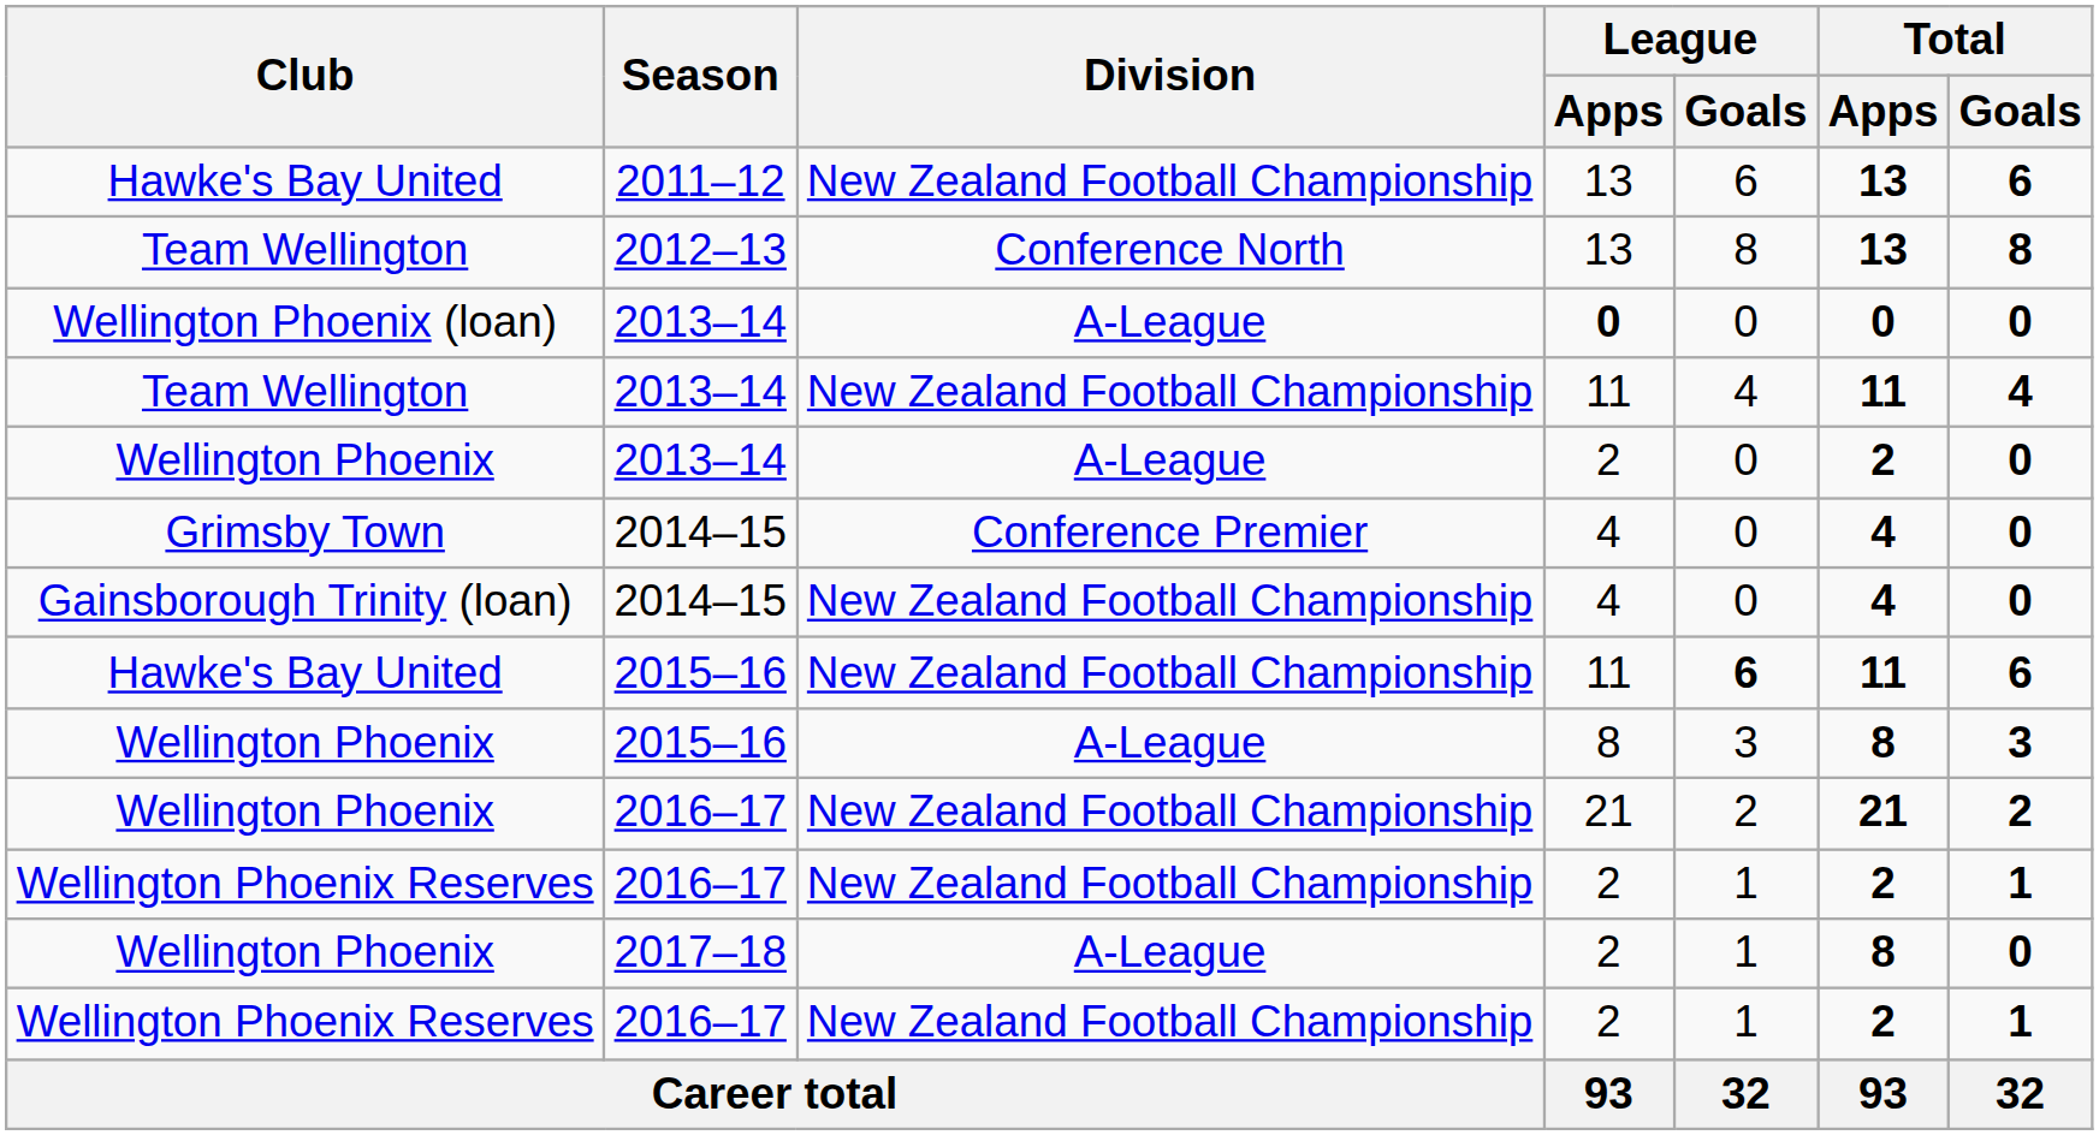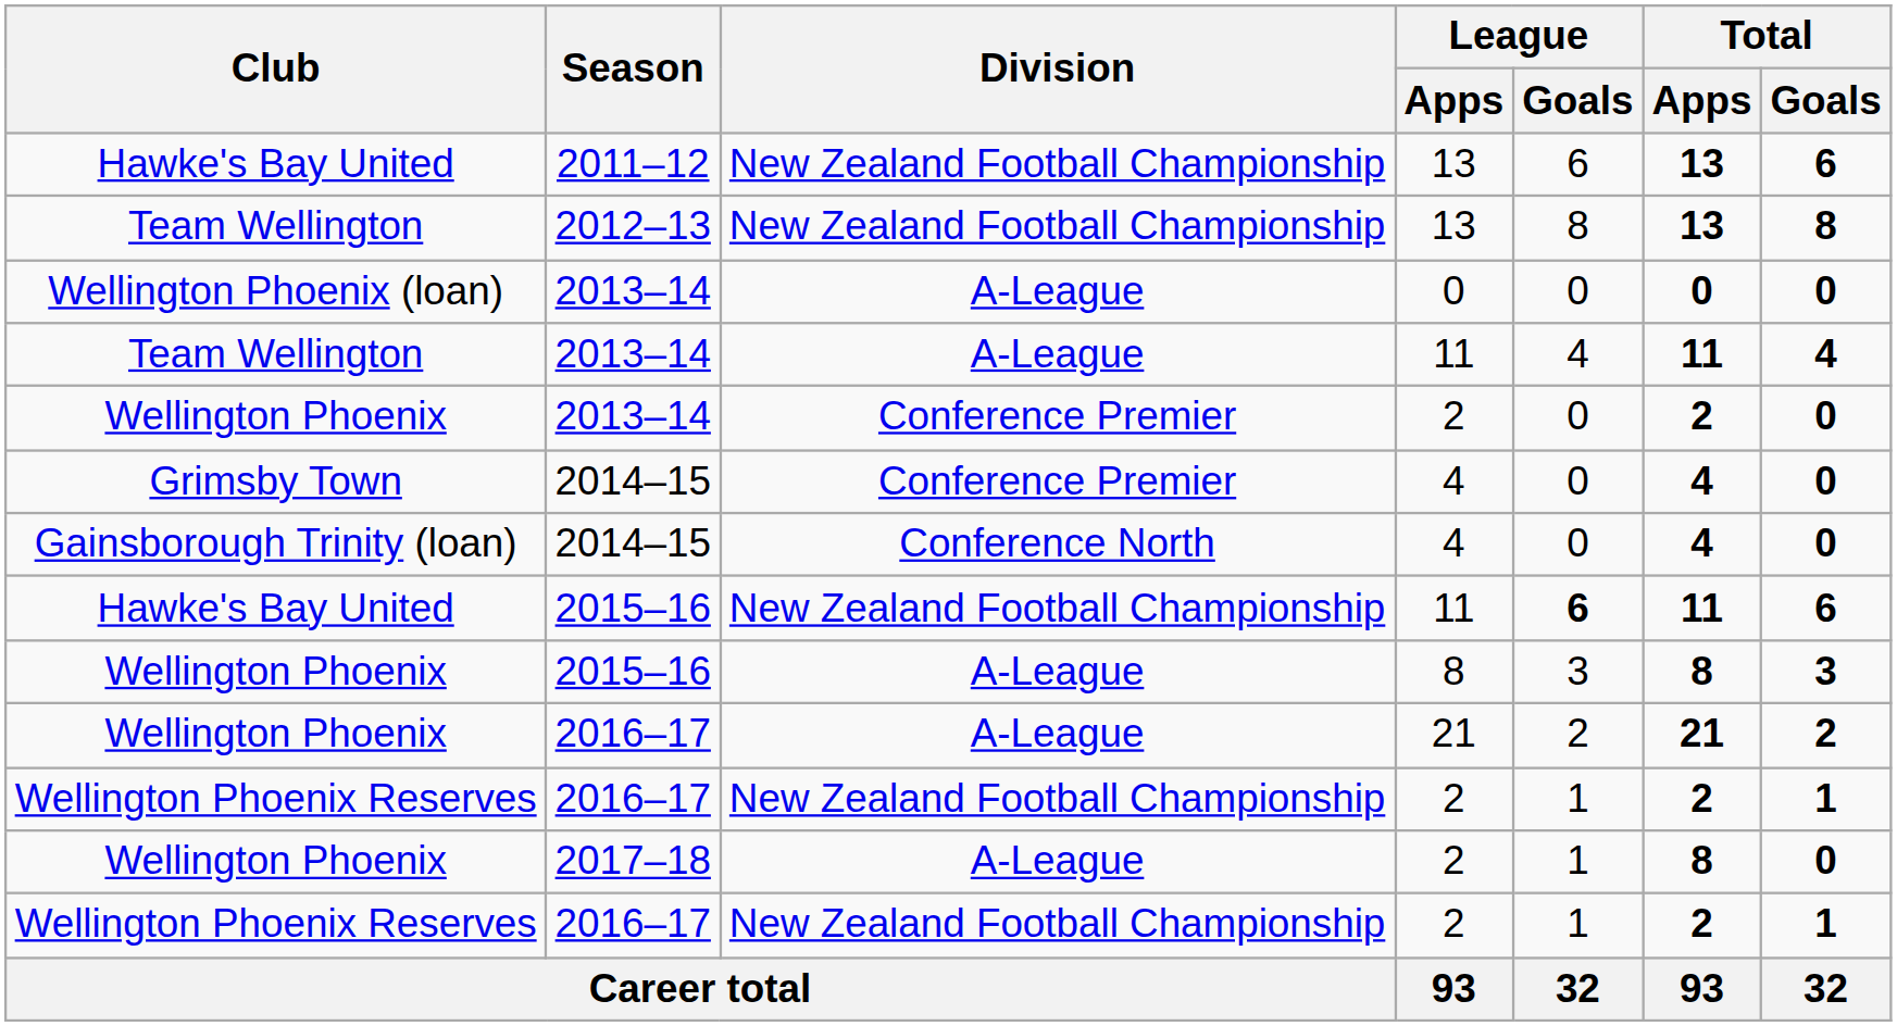 <table class="wikitable" style="text-align:center;">
 <tr>
 <th rowspan="2">Club</th>
 <th rowspan="2">Season</th>
 <th rowspan="2">Division</th>
 <th colspan="2">League</th>
 <th colspan="2">Total</th>
 </tr>
 <tr>
 <th>Apps</th>
 <th>Goals</th>
 <th>Apps</th>
 <th>Goals</th>
 </tr>
 <tr>
 <td><a href='#'>Hawke's Bay United</a></td>
 <td><a href='#'>2011–12</a></td>
 <td><a href='#'>New Zealand Football Championship</a></td>
 <td>13</td>
 <td>6</td>
 <td><strong>13</strong></td>
 <td><strong>6</strong></td>
 </tr>
 <tr>
 <td><a href='#'>Team Wellington</a></td>
 <td><a href='#'>2012–13</a></td>
-<td><a href='#'>Conference North</a></td>
+<td><a href='#'>New Zealand Football Championship</a></td>
 <td>13</td>
 <td>8</td>
 <td><strong>13</strong></td>
 <td><strong>8</strong></td>
 </tr>
 <tr>
 <td><a href='#'>Wellington Phoenix</a> (loan)</td>
 <td><a href='#'>2013–14</a></td>
 <td><a href='#'>A-League</a></td>
-<td><strong>0</strong></td>
+<td>0</td>
 <td>0</td>
 <td><strong>0</strong></td>
 <td><strong>0</strong></td>
 </tr>
 <tr>
 <td><a href='#'>Team Wellington</a></td>
 <td><a href='#'>2013–14</a></td>
-<td><a href='#'>New Zealand Football Championship</a></td>
+<td><a href='#'>A-League</a></td>
 <td>11</td>
 <td>4</td>
 <td><strong>11</strong></td>
 <td><strong>4</strong></td>
 </tr>
 <tr>
 <td><a href='#'>Wellington Phoenix</a></td>
 <td><a href='#'>2013–14</a></td>
-<td><a href='#'>A-League</a></td>
+<td><a href='#'>Conference Premier</a></td>
 <td>2</td>
 <td>0</td>
 <td><strong>2</strong></td>
 <td><strong>0</strong></td>
 </tr>
 <tr>
 <td><a href='#'>Grimsby Town</a></td>
 <td>2014–15</td>
 <td><a href='#'>Conference Premier</a></td>
 <td>4</td>
 <td>0</td>
 <td><strong>4</strong></td>
 <td><strong>0</strong></td>
 </tr>
 <tr>
 <td><a href='#'>Gainsborough Trinity</a> (loan)</td>
 <td>2014–15</td>
-<td><a href='#'>New Zealand Football Championship</a></td>
+<td><a href='#'>Conference North</a></td>
 <td>4</td>
 <td>0</td>
 <td><strong>4</strong></td>
 <td><strong>0</strong></td>
 </tr>
 <tr>
 <td><a href='#'>Hawke's Bay United</a></td>
 <td><a href='#'>2015–16</a></td>
 <td><a href='#'>New Zealand Football Championship</a></td>
 <td>11</td>
 <td><strong>6</strong></td>
 <td><strong>11</strong></td>
 <td><strong>6</strong></td>
 </tr>
 <tr>
 <td><a href='#'>Wellington Phoenix</a></td>
 <td><a href='#'>2015–16</a></td>
 <td><a href='#'>A-League</a></td>
 <td>8</td>
 <td>3</td>
 <td><strong>8</strong></td>
 <td><strong>3</strong></td>
 </tr>
 <tr>
 <td><a href='#'>Wellington Phoenix</a></td>
 <td><a href='#'>2016–17</a></td>
-<td><a href='#'>New Zealand Football Championship</a></td>
+<td><a href='#'>A-League</a></td>
 <td>21</td>
 <td>2</td>
 <td><strong>21</strong></td>
 <td><strong>2</strong></td>
 </tr>
 <tr>
 <td><a href='#'>Wellington Phoenix Reserves</a></td>
 <td><a href='#'>2016–17</a></td>
 <td><a href='#'>New Zealand Football Championship</a></td>
 <td>2</td>
 <td>1</td>
 <td><strong>2</strong></td>
 <td><strong>1</strong></td>
 </tr>
 <tr>
 <td><a href='#'>Wellington Phoenix</a></td>
 <td><a href='#'>2017–18</a></td>
 <td><a href='#'>A-League</a></td>
 <td>2</td>
 <td>1</td>
 <td><strong>8</strong></td>
 <td><strong>0</strong></td>
 </tr>
 <tr>
 <td><a href='#'>Wellington Phoenix Reserves</a></td>
 <td><a href='#'>2016–17</a></td>
 <td><a href='#'>New Zealand Football Championship</a></td>
 <td>2</td>
 <td>1</td>
 <td><strong>2</strong></td>
 <td><strong>1</strong></td>
 </tr>
 <tr>
 <th colspan="3">Career total</th>
 <th>93</th>
 <th>32</th>
 <th>93</th>
 <th>32</th>
 </tr>
 </table>
